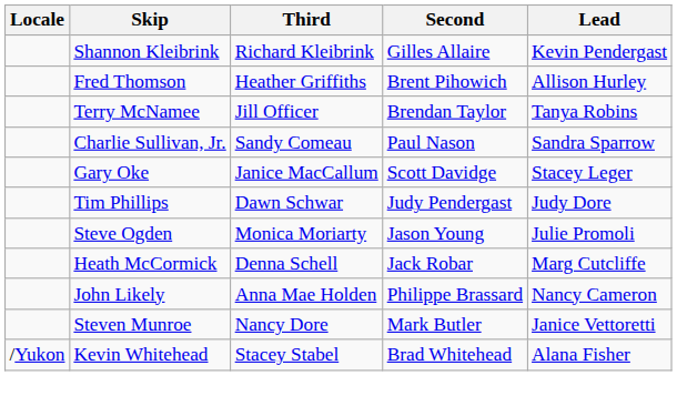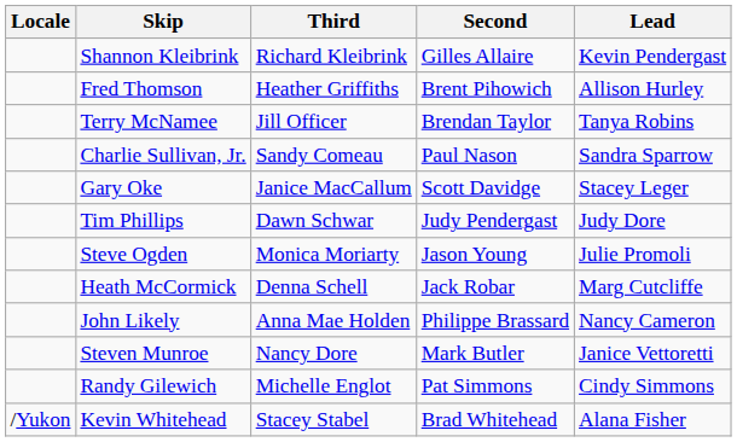 <table class="wikitable">
 <tr>
 <th>Locale</th>
 <th>Skip</th>
 <th>Third</th>
 <th>Second</th>
 <th>Lead</th>
 </tr>
 <tr>
 <td></td>
 <td><a href='#'>Shannon Kleibrink</a></td>
 <td><a href='#'>Richard Kleibrink</a></td>
 <td><a href='#'>Gilles Allaire</a></td>
 <td><a href='#'>Kevin Pendergast</a></td>
 </tr>
 <tr>
 <td></td>
 <td><a href='#'>Fred Thomson</a></td>
 <td><a href='#'>Heather Griffiths</a></td>
 <td><a href='#'>Brent Pihowich</a></td>
 <td><a href='#'>Allison Hurley</a></td>
 </tr>
 <tr>
 <td></td>
 <td><a href='#'>Terry McNamee</a></td>
 <td><a href='#'>Jill Officer</a></td>
 <td><a href='#'>Brendan Taylor</a></td>
 <td><a href='#'>Tanya Robins</a></td>
 </tr>
 <tr>
 <td></td>
 <td><a href='#'>Charlie Sullivan, Jr.</a></td>
 <td><a href='#'>Sandy Comeau</a></td>
 <td><a href='#'>Paul Nason</a></td>
 <td><a href='#'>Sandra Sparrow</a></td>
 </tr>
 <tr>
 <td></td>
 <td><a href='#'>Gary Oke</a></td>
 <td><a href='#'>Janice MacCallum</a></td>
 <td><a href='#'>Scott Davidge</a></td>
 <td><a href='#'>Stacey Leger</a></td>
 </tr>
 <tr>
 <td></td>
 <td><a href='#'>Tim Phillips</a></td>
 <td><a href='#'>Dawn Schwar</a></td>
 <td><a href='#'>Judy Pendergast</a></td>
 <td><a href='#'>Judy Dore</a></td>
 </tr>
 <tr>
 <td></td>
 <td><a href='#'>Steve Ogden</a></td>
 <td><a href='#'>Monica Moriarty</a></td>
 <td><a href='#'>Jason Young</a></td>
 <td><a href='#'>Julie Promoli</a></td>
 </tr>
 <tr>
 <td></td>
 <td><a href='#'>Heath McCormick</a></td>
 <td><a href='#'>Denna Schell</a></td>
 <td><a href='#'>Jack Robar</a></td>
 <td><a href='#'>Marg Cutcliffe</a></td>
 </tr>
 <tr>
 <td></td>
 <td><a href='#'>John Likely</a></td>
 <td><a href='#'>Anna Mae Holden</a></td>
 <td><a href='#'>Philippe Brassard</a></td>
 <td><a href='#'>Nancy Cameron</a></td>
 </tr>
 <tr>
 <td></td>
 <td><a href='#'>Steven Munroe</a></td>
 <td><a href='#'>Nancy Dore</a></td>
 <td><a href='#'>Mark Butler</a></td>
 <td><a href='#'>Janice Vettoretti</a></td>
 </tr>
 <tr>
+<td></td>
+<td><a href='#'>Randy Gilewich</a></td>
+<td><a href='#'>Michelle Englot</a></td>
+<td><a href='#'>Pat Simmons</a></td>
+<td><a href='#'>Cindy Simmons</a></td>
+</tr>
+<tr>
 <td>/<a href='#'>Yukon</a></td>
 <td><a href='#'>Kevin Whitehead</a></td>
 <td><a href='#'>Stacey Stabel</a></td>
 <td><a href='#'>Brad Whitehead</a></td>
 <td><a href='#'>Alana Fisher</a></td>
 </tr>
 </table>
